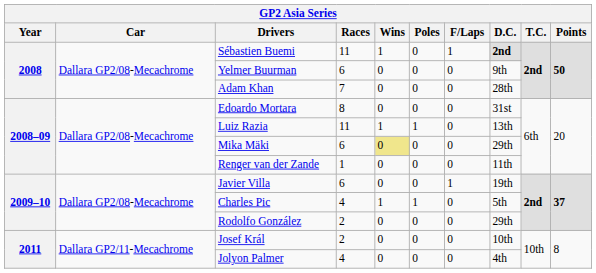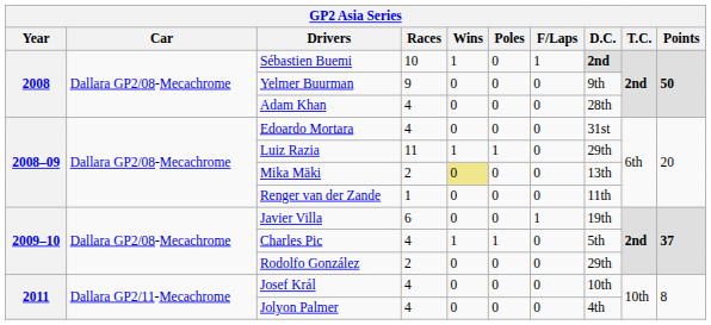 <table class="wikitable" style="font-size:85%; width:700px">
 <tr>
 <th colspan=10><a href='#'>GP2 Asia Series</a></th>
 </tr>
 <tr>
 <th>Year</th>
 <th>Car</th>
 <th>Drivers</th>
 <th>Races</th>
 <th>Wins</th>
 <th>Poles</th>
 <th>F/Laps</th>
 <th>D.C.</th>
 <th>T.C.</th>
 <th>Points</th>
 </tr>
 <tr>
 <th rowspan=3><a href='#'>2008</a></th>
 <td rowspan=3><a href='#'>Dallara GP2/08</a>-<a href='#'>Mecachrome</a></td>
 <td> <a href='#'>Sébastien Buemi</a></td>
-<td>11</td>
+<td>10</td>
 <td>1</td>
 <td>0</td>
 <td>1</td>
 <td style="background:#DFDFDF;"><strong>2nd</strong></td>
 <td rowspan=3 style="background:#DFDFDF;"><strong>2nd</strong></td>
 <td rowspan=3 style="background:#DFDFDF;"><strong>50</strong></td>
 </tr>
 <tr>
 <td> <a href='#'>Yelmer Buurman</a></td>
-<td>6</td>
+<td>9</td>
 <td>0</td>
 <td>0</td>
 <td>0</td>
 <td>9th</td>
 </tr>
 <tr>
 <td> <a href='#'>Adam Khan</a></td>
-<td>7</td>
+<td>4</td>
 <td>0</td>
 <td>0</td>
 <td>0</td>
 <td>28th</td>
 </tr>
 <tr>
 <th rowspan=4><a href='#'>2008–09</a></th>
 <td rowspan=4><a href='#'>Dallara GP2/08</a>-<a href='#'>Mecachrome</a></td>
 <td> <a href='#'>Edoardo Mortara</a></td>
-<td>8</td>
+<td>4</td>
 <td>0</td>
 <td>0</td>
 <td>0</td>
 <td>31st</td>
 <td rowspan=4>6th</td>
 <td rowspan=4>20</td>
 </tr>
 <tr>
 <td> <a href='#'>Luiz Razia</a></td>
 <td>11</td>
 <td>1</td>
 <td>1</td>
 <td>0</td>
-<td>13th</td>
+<td>29th</td>
 </tr>
 <tr>
 <td> <a href='#'>Mika Mäki</a></td>
-<td>6</td>
+<td>2</td>
 <td style="background: khaki;">0</td>
 <td>0</td>
 <td>0</td>
-<td>29th</td>
+<td>13th</td>
 </tr>
 <tr>
 <td> <a href='#'>Renger van der Zande</a></td>
 <td>1</td>
 <td>0</td>
 <td>0</td>
 <td>0</td>
 <td>11th</td>
 </tr>
 <tr>
 <th rowspan=3><a href='#'>2009–10</a></th>
 <td rowspan=3><a href='#'>Dallara GP2/08</a>-<a href='#'>Mecachrome</a></td>
 <td> <a href='#'>Javier Villa</a></td>
 <td>6</td>
 <td>0</td>
 <td>0</td>
 <td>1</td>
 <td>19th</td>
 <td rowspan=3 style="background:#DFDFDF;"><strong>2nd</strong></td>
 <td rowspan=3 style="background:#DFDFDF;"><strong>37</strong></td>
 </tr>
 <tr>
 <td> <a href='#'>Charles Pic</a></td>
 <td>4</td>
 <td>1</td>
 <td>1</td>
 <td>0</td>
 <td>5th</td>
 </tr>
 <tr>
 <td> <a href='#'>Rodolfo González</a></td>
 <td>2</td>
 <td>0</td>
 <td>0</td>
 <td>0</td>
 <td>29th</td>
 </tr>
 <tr>
 <th rowspan=2><a href='#'>2011</a></th>
 <td rowspan=2><a href='#'>Dallara GP2/11</a>-<a href='#'>Mecachrome</a></td>
 <td> <a href='#'>Josef Král</a></td>
-<td>2</td>
+<td>4</td>
 <td>0</td>
 <td>0</td>
 <td>0</td>
 <td>10th</td>
 <td rowspan=2>10th</td>
 <td rowspan=2>8</td>
 </tr>
 <tr>
 <td> <a href='#'>Jolyon Palmer</a></td>
 <td>4</td>
 <td>0</td>
 <td>0</td>
 <td>0</td>
 <td>4th</td>
 </tr>
 </table>
